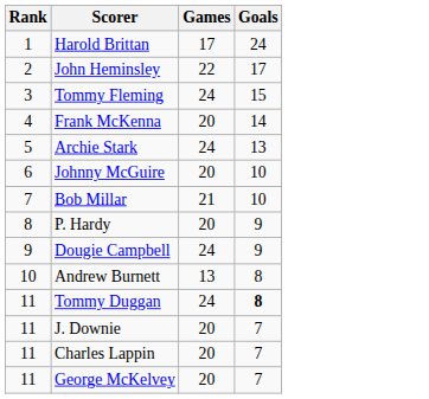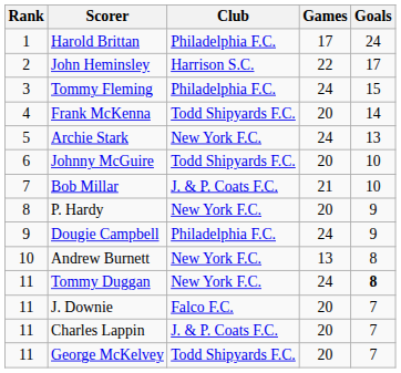 <table class="wikitable">
 <tr>
 <th>Rank</th>
 <th>Scorer</th>
+<th>Club</th>
 <th>Games</th>
 <th>Goals</th>
 </tr>
 <tr>
 <td align=center>1</td>
 <td><a href='#'>Harold Brittan</a></td>
+<td><a href='#'>Philadelphia F.C.</a></td>
 <td align=center>17</td>
 <td align=center>24</td>
 </tr>
 <tr>
 <td align=center>2</td>
 <td><a href='#'>John Heminsley</a></td>
+<td><a href='#'>Harrison S.C.</a></td>
 <td align=center>22</td>
 <td align=center>17</td>
 </tr>
 <tr>
 <td align=center>3</td>
 <td><a href='#'>Tommy Fleming</a></td>
+<td><a href='#'>Philadelphia F.C.</a></td>
 <td align=center>24</td>
 <td align=center>15</td>
 </tr>
 <tr>
 <td align=center>4</td>
 <td><a href='#'>Frank McKenna</a></td>
+<td><a href='#'>Todd Shipyards F.C.</a></td>
 <td align=center>20</td>
 <td align=center>14</td>
 </tr>
 <tr>
 <td align=center>5</td>
 <td><a href='#'>Archie Stark</a></td>
+<td><a href='#'>New York F.C.</a></td>
 <td align=center>24</td>
 <td align=center>13</td>
 </tr>
 <tr>
 <td align=center>6</td>
 <td><a href='#'>Johnny McGuire</a></td>
+<td><a href='#'>Todd Shipyards F.C.</a></td>
 <td align=center>20</td>
 <td align=center>10</td>
 </tr>
 <tr>
 <td align=center>7</td>
 <td><a href='#'>Bob Millar</a></td>
+<td><a href='#'>J. & P. Coats F.C.</a></td>
 <td align=center>21</td>
 <td align=center>10</td>
 </tr>
 <tr>
 <td align=center>8</td>
 <td>P. Hardy</td>
+<td><a href='#'>New York F.C.</a></td>
 <td align=center>20</td>
 <td align=center>9</td>
 </tr>
 <tr>
 <td align=center>9</td>
 <td><a href='#'>Dougie Campbell</a></td>
+<td><a href='#'>Philadelphia F.C.</a></td>
 <td align=center>24</td>
 <td align=center>9</td>
 </tr>
 <tr>
 <td align=center>10</td>
 <td>Andrew Burnett</td>
+<td><a href='#'>New York F.C.</a></td>
 <td align=center>13</td>
 <td align=center>8</td>
 </tr>
 <tr>
 <td align=center>11</td>
 <td><a href='#'>Tommy Duggan</a></td>
+<td><a href='#'>New York F.C.</a></td>
 <td align=center>24</td>
 <td align=center><strong>8</strong></td>
 </tr>
 <tr>
 <td align=center>11</td>
 <td>J. Downie</td>
+<td><a href='#'>Falco F.C.</a></td>
 <td align=center>20</td>
 <td align=center>7</td>
 </tr>
 <tr>
 <td align=center>11</td>
 <td>Charles Lappin</td>
+<td><a href='#'>J. & P. Coats F.C.</a></td>
 <td align=center>20</td>
 <td align=center>7</td>
 </tr>
 <tr>
 <td align=center>11</td>
 <td><a href='#'>George McKelvey</a></td>
+<td><a href='#'>Todd Shipyards F.C.</a></td>
 <td align=center>20</td>
 <td align=center>7</td>
 </tr>
 </table>
